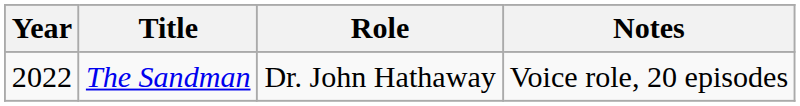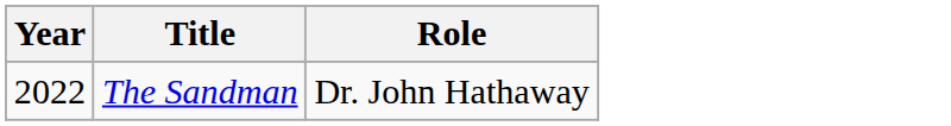 <table class="wikitable sortable">
 <tr>
 <th scope="col">Year</th>
 <th scope="col">Title</th>
 <th scope="col">Role</th>
-<th scope="col" class="unsortable">Notes</th>
 </tr>
 <tr>
 <td>2022</td>
 <td><em><a href='#'>The Sandman</a></em></td>
 <td>Dr. John Hathaway</td>
-<td>Voice role, 20 episodes</td>
 </tr>
 </table>
